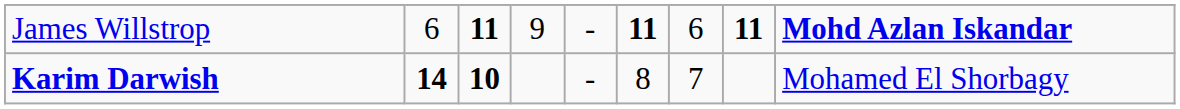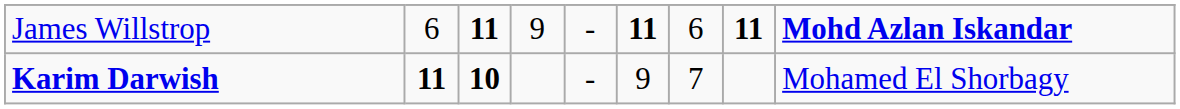 <table class="wikitable">
 <tr>
 <td width=200> <a href='#'>James Willstrop</a></td>
 <td style="width:20px; text-align:center;">6</td>
 <td style="width:20px; text-align:center;"><strong>11</strong></td>
 <td style="width:20px; text-align:center;">9</td>
 <td style="width:20px; text-align:center;">-</td>
 <td style="width:20px; text-align:center;"><strong>11</strong></td>
 <td style="width:20px; text-align:center;">6</td>
 <td style="width:20px; text-align:center;"><strong>11</strong></td>
 <td width=200> <strong><a href='#'>Mohd Azlan Iskandar</a></strong></td>
 </tr>
 <tr>
 <td> <strong><a href='#'>Karim Darwish</a></strong></td>
-<td style="text-align:center;"><strong>14</strong></td>
+<td style="text-align:center;"><strong>11</strong></td>
 <td style="text-align:center;"><strong>10</strong></td>
 <td style="text-align:center;"></td>
 <td style="text-align:center;">-</td>
-<td style="text-align:center;">8</td>
+<td style="text-align:center;">9</td>
 <td style="text-align:center;">7</td>
 <td style="text-align:center;"></td>
 <td> <a href='#'>Mohamed El Shorbagy</a></td>
 </tr>
 </table>
